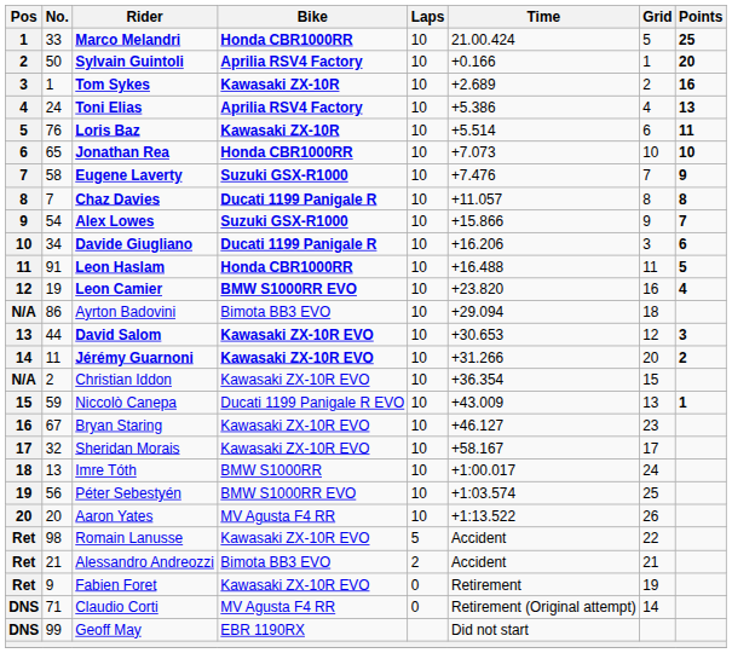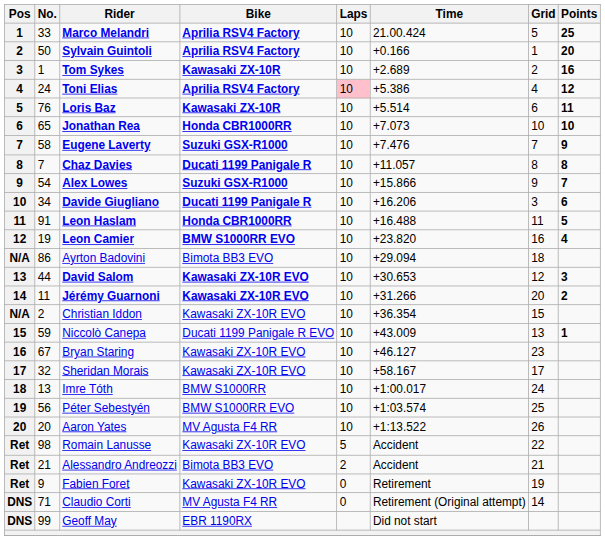 <table class="wikitable" style="font-size: 95%;">
 <tr>
 <th>Pos</th>
 <th>No.</th>
 <th>Rider</th>
 <th>Bike</th>
 <th>Laps</th>
 <th>Time</th>
 <th>Grid</th>
 <th>Points</th>
 </tr>
 <tr>
 <th>1</th>
 <td>33</td>
 <td> <strong><a href='#'>Marco Melandri</a></strong></td>
-<td><strong><a href='#'>Honda CBR1000RR</a></strong></td>
+<td><strong><a href='#'>Aprilia RSV4 Factory</a></strong></td>
 <td>10</td>
 <td>21.00.424</td>
 <td>5</td>
 <td><strong>25</strong></td>
 </tr>
 <tr>
 <th>2</th>
 <td>50</td>
 <td> <strong><a href='#'>Sylvain Guintoli</a></strong></td>
 <td><strong><a href='#'>Aprilia RSV4 Factory</a></strong></td>
 <td>10</td>
 <td>+0.166</td>
 <td>1</td>
 <td><strong>20</strong></td>
 </tr>
 <tr>
 <th>3</th>
 <td>1</td>
 <td> <strong><a href='#'>Tom Sykes</a></strong></td>
 <td><strong><a href='#'>Kawasaki ZX-10R</a></strong></td>
 <td>10</td>
 <td>+2.689</td>
 <td>2</td>
 <td><strong>16</strong></td>
 </tr>
 <tr>
 <th>4</th>
 <td>24</td>
 <td> <strong><a href='#'>Toni Elias</a></strong></td>
 <td><strong><a href='#'>Aprilia RSV4 Factory</a></strong></td>
-<td>10</td>
+<td style="background: pink;">10</td>
 <td>+5.386</td>
 <td>4</td>
-<td><strong>13</strong></td>
+<td><strong>12</strong></td>
 </tr>
 <tr>
 <th>5</th>
 <td>76</td>
 <td> <strong><a href='#'>Loris Baz</a></strong></td>
 <td><strong><a href='#'>Kawasaki ZX-10R</a></strong></td>
 <td>10</td>
 <td>+5.514</td>
 <td>6</td>
 <td><strong>11</strong></td>
 </tr>
 <tr>
 <th>6</th>
 <td>65</td>
 <td> <strong><a href='#'>Jonathan Rea</a></strong></td>
 <td><strong><a href='#'>Honda CBR1000RR</a></strong></td>
 <td>10</td>
 <td>+7.073</td>
 <td>10</td>
 <td><strong>10</strong></td>
 </tr>
 <tr>
 <th>7</th>
 <td>58</td>
 <td> <strong><a href='#'>Eugene Laverty</a></strong></td>
 <td><strong><a href='#'>Suzuki GSX-R1000</a></strong></td>
 <td>10</td>
 <td>+7.476</td>
 <td>7</td>
 <td><strong>9</strong></td>
 </tr>
 <tr>
 <th>8</th>
 <td>7</td>
 <td> <strong><a href='#'>Chaz Davies</a></strong></td>
 <td><strong><a href='#'>Ducati 1199 Panigale R</a></strong></td>
 <td>10</td>
 <td>+11.057</td>
 <td>8</td>
 <td><strong>8</strong></td>
 </tr>
 <tr>
 <th>9</th>
 <td>54</td>
 <td> <strong><a href='#'>Alex Lowes</a></strong></td>
 <td><strong><a href='#'>Suzuki GSX-R1000</a></strong></td>
 <td>10</td>
 <td>+15.866</td>
 <td>9</td>
 <td><strong>7</strong></td>
 </tr>
 <tr>
 <th>10</th>
 <td>34</td>
 <td> <strong><a href='#'>Davide Giugliano</a></strong></td>
 <td><strong><a href='#'>Ducati 1199 Panigale R</a></strong></td>
 <td>10</td>
 <td>+16.206</td>
 <td>3</td>
 <td><strong>6</strong></td>
 </tr>
 <tr>
 <th>11</th>
 <td>91</td>
 <td> <strong><a href='#'>Leon Haslam</a></strong></td>
 <td><strong><a href='#'>Honda CBR1000RR</a></strong></td>
 <td>10</td>
 <td>+16.488</td>
 <td>11</td>
 <td><strong>5</strong></td>
 </tr>
 <tr>
 <th>12</th>
 <td>19</td>
 <td> <strong><a href='#'>Leon Camier</a></strong></td>
 <td><strong><a href='#'>BMW S1000RR EVO</a></strong></td>
 <td>10</td>
 <td>+23.820</td>
 <td>16</td>
 <td><strong>4</strong></td>
 </tr>
 <tr>
 <th>N/A</th>
 <td>86</td>
 <td> <a href='#'>Ayrton Badovini</a></td>
 <td><a href='#'>Bimota BB3 EVO</a></td>
 <td>10</td>
 <td>+29.094</td>
 <td>18</td>
 <td></td>
 </tr>
 <tr>
 <th>13</th>
 <td>44</td>
 <td> <strong><a href='#'>David Salom</a></strong></td>
 <td><strong><a href='#'>Kawasaki ZX-10R EVO</a></strong></td>
 <td>10</td>
 <td>+30.653</td>
 <td>12</td>
 <td><strong>3</strong></td>
 </tr>
 <tr>
 <th>14</th>
 <td>11</td>
 <td> <strong><a href='#'>Jérémy Guarnoni</a></strong></td>
 <td><strong><a href='#'>Kawasaki ZX-10R EVO</a></strong></td>
 <td>10</td>
 <td>+31.266</td>
 <td>20</td>
 <td><strong>2</strong></td>
 </tr>
 <tr>
 <th>N/A</th>
 <td>2</td>
 <td> <a href='#'>Christian Iddon</a></td>
 <td><a href='#'>Kawasaki ZX-10R EVO</a></td>
 <td>10</td>
 <td>+36.354</td>
 <td>15</td>
 <td></td>
 </tr>
 <tr>
 <th>15</th>
 <td>59</td>
 <td> <a href='#'>Niccolò Canepa</a></td>
 <td><a href='#'>Ducati 1199 Panigale R EVO</a></td>
 <td>10</td>
 <td>+43.009</td>
 <td>13</td>
 <td><strong>1</strong></td>
 </tr>
 <tr>
 <th>16</th>
 <td>67</td>
 <td> <a href='#'>Bryan Staring</a></td>
 <td><a href='#'>Kawasaki ZX-10R EVO</a></td>
 <td>10</td>
 <td>+46.127</td>
 <td>23</td>
 <td></td>
 </tr>
 <tr>
 <th>17</th>
 <td>32</td>
 <td> <a href='#'>Sheridan Morais</a></td>
 <td><a href='#'>Kawasaki ZX-10R EVO</a></td>
 <td>10</td>
 <td>+58.167</td>
 <td>17</td>
 <td></td>
 </tr>
 <tr>
 <th>18</th>
 <td>13</td>
 <td> <a href='#'>Imre Tóth</a></td>
 <td><a href='#'>BMW S1000RR</a></td>
 <td>10</td>
 <td>+1:00.017</td>
 <td>24</td>
 <td></td>
 </tr>
 <tr>
 <th>19</th>
 <td>56</td>
 <td> <a href='#'>Péter Sebestyén</a></td>
 <td><a href='#'>BMW S1000RR EVO</a></td>
 <td>10</td>
 <td>+1:03.574</td>
 <td>25</td>
 <td></td>
 </tr>
 <tr>
 <th>20</th>
 <td>20</td>
 <td> <a href='#'>Aaron Yates</a></td>
 <td><a href='#'>MV Agusta F4 RR</a></td>
 <td>10</td>
 <td>+1:13.522</td>
 <td>26</td>
 <td></td>
 </tr>
 <tr>
 <th>Ret</th>
 <td>98</td>
 <td> <a href='#'>Romain Lanusse</a></td>
 <td><a href='#'>Kawasaki ZX-10R EVO</a></td>
 <td>5</td>
 <td>Accident</td>
 <td>22</td>
 <td></td>
 </tr>
 <tr>
 <th>Ret</th>
 <td>21</td>
 <td> <a href='#'>Alessandro Andreozzi</a></td>
 <td><a href='#'>Bimota BB3 EVO</a></td>
 <td>2</td>
 <td>Accident</td>
 <td>21</td>
 <td></td>
 </tr>
 <tr>
 <th>Ret</th>
 <td>9</td>
 <td> <a href='#'>Fabien Foret</a></td>
 <td><a href='#'>Kawasaki ZX-10R EVO</a></td>
 <td>0</td>
 <td>Retirement</td>
 <td>19</td>
 <td></td>
 </tr>
 <tr>
 <th>DNS</th>
 <td>71</td>
 <td> <a href='#'>Claudio Corti</a></td>
 <td><a href='#'>MV Agusta F4 RR</a></td>
 <td>0</td>
 <td>Retirement (Original attempt)</td>
 <td>14</td>
 <td></td>
 </tr>
 <tr>
 <th>DNS</th>
 <td>99</td>
 <td> <a href='#'>Geoff May</a></td>
 <td><a href='#'>EBR 1190RX</a></td>
 <td></td>
 <td>Did not start</td>
 <td></td>
 <td></td>
 </tr>
 <tr>
 <th colspan=8></th>
 </tr>
 <tr>
 </tr>
 </table>
